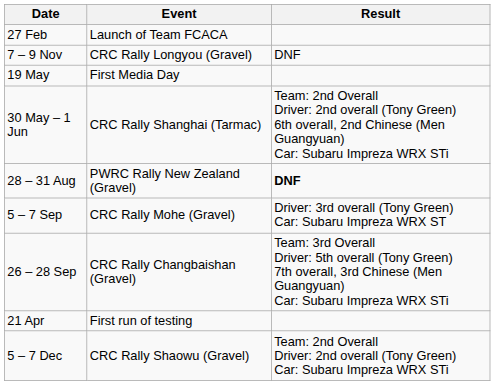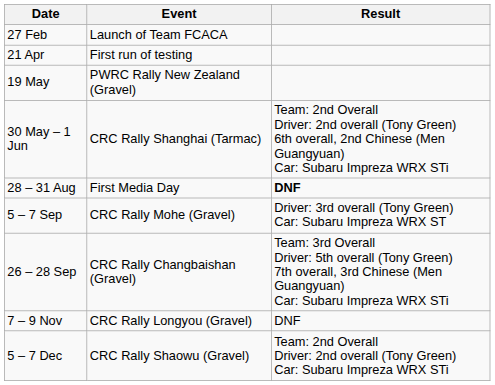 <table class="wikitable">
 <tr>
 <th>Date</th>
 <th>Event</th>
 <th>Result</th>
 </tr>
 <tr>
 <td>27 Feb</td>
 <td>Launch of Team FCACA</td>
 <td></td>
 </tr>
 <tr>
-<td>7 – 9 Nov</td>
-<td>CRC Rally Longyou (Gravel)</td>
-<td>DNF</td>
+<td>21 Apr</td>
+<td>First run of testing</td>
+<td></td>
 </tr>
 <tr>
 <td>19 May</td>
-<td>First Media Day</td>
+<td>PWRC Rally New Zealand (Gravel)</td>
 <td></td>
 </tr>
 <tr>
 <td>30 May – 1 Jun</td>
 <td>CRC Rally Shanghai (Tarmac)</td>
 <td>Team: 2nd Overall<br>Driver: 2nd overall (Tony Green)<br>6th overall, 2nd Chinese (Men Guangyuan)<br>Car: Subaru Impreza WRX STi</td>
 </tr>
 <tr>
 <td>28 – 31 Aug</td>
-<td>PWRC Rally New Zealand (Gravel)</td>
+<td>First Media Day</td>
 <td><strong>DNF</strong></td>
 </tr>
 <tr>
 <td>5 – 7 Sep</td>
 <td>CRC Rally Mohe (Gravel)</td>
 <td>Driver: 3rd overall (Tony Green)<br>Car: Subaru Impreza WRX ST</td>
 </tr>
 <tr>
 <td>26 – 28 Sep</td>
 <td>CRC Rally Changbaishan (Gravel)</td>
 <td>Team: 3rd Overall<br>Driver: 5th overall (Tony Green)<br>7th overall, 3rd Chinese (Men Guangyuan)<br>Car: Subaru Impreza WRX STi</td>
 </tr>
 <tr>
-<td>21 Apr</td>
-<td>First run of testing</td>
-<td></td>
+<td>7 – 9 Nov</td>
+<td>CRC Rally Longyou (Gravel)</td>
+<td>DNF</td>
 </tr>
 <tr>
 <td>5 – 7 Dec</td>
 <td>CRC Rally Shaowu (Gravel)</td>
 <td>Team: 2nd Overall<br>Driver: 2nd overall (Tony Green)<br>Car: Subaru Impreza WRX STi</td>
 </tr>
 </table>
